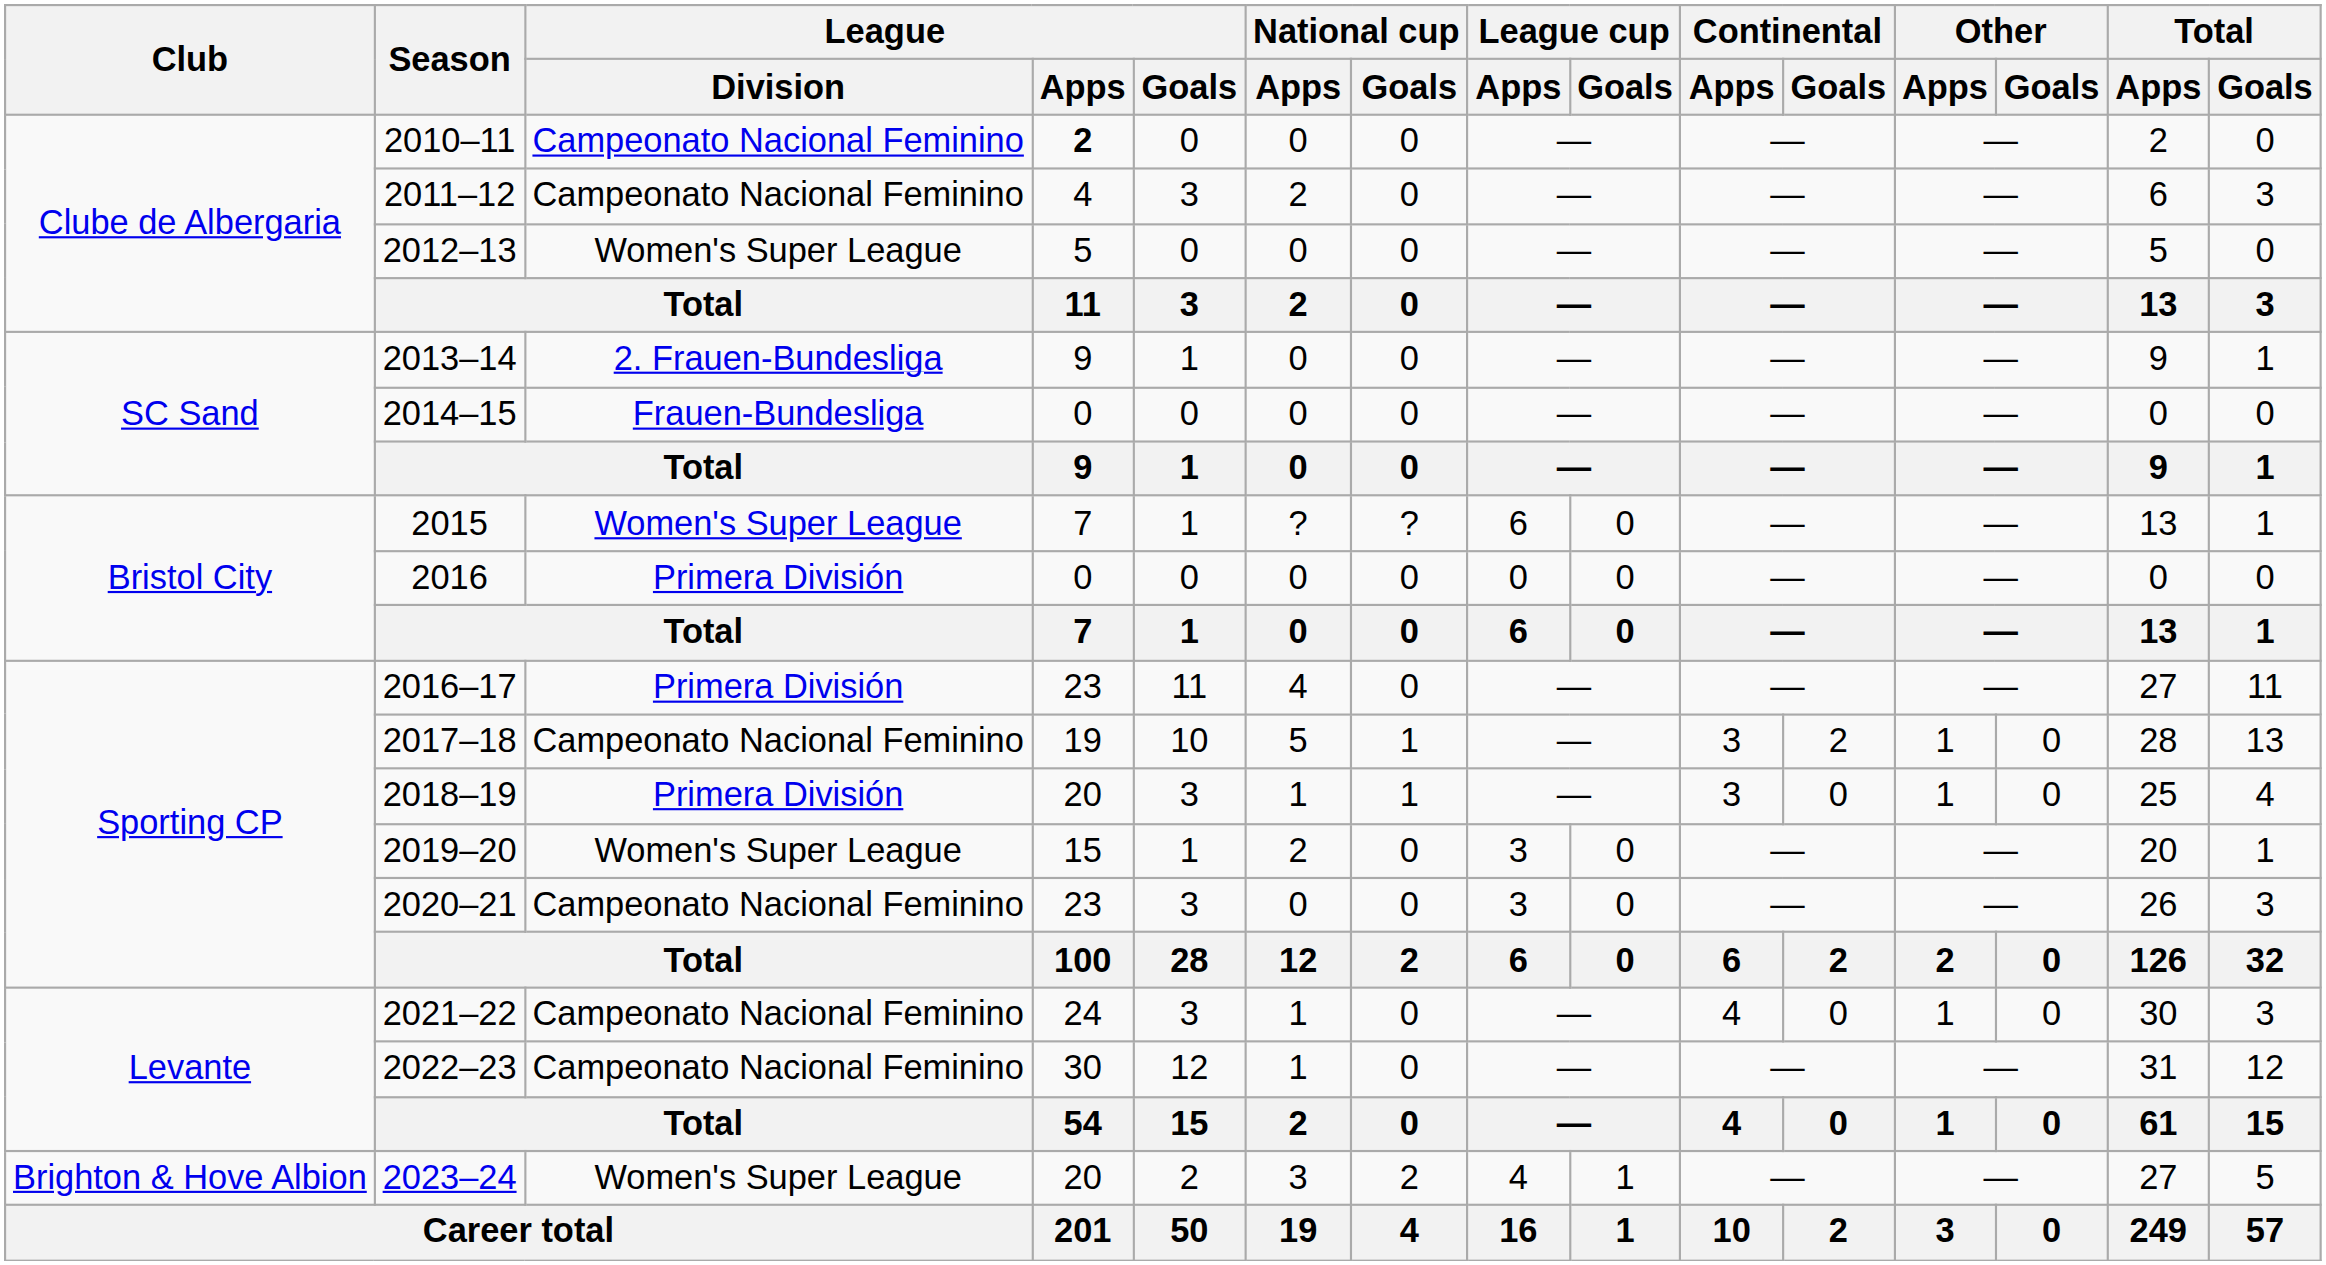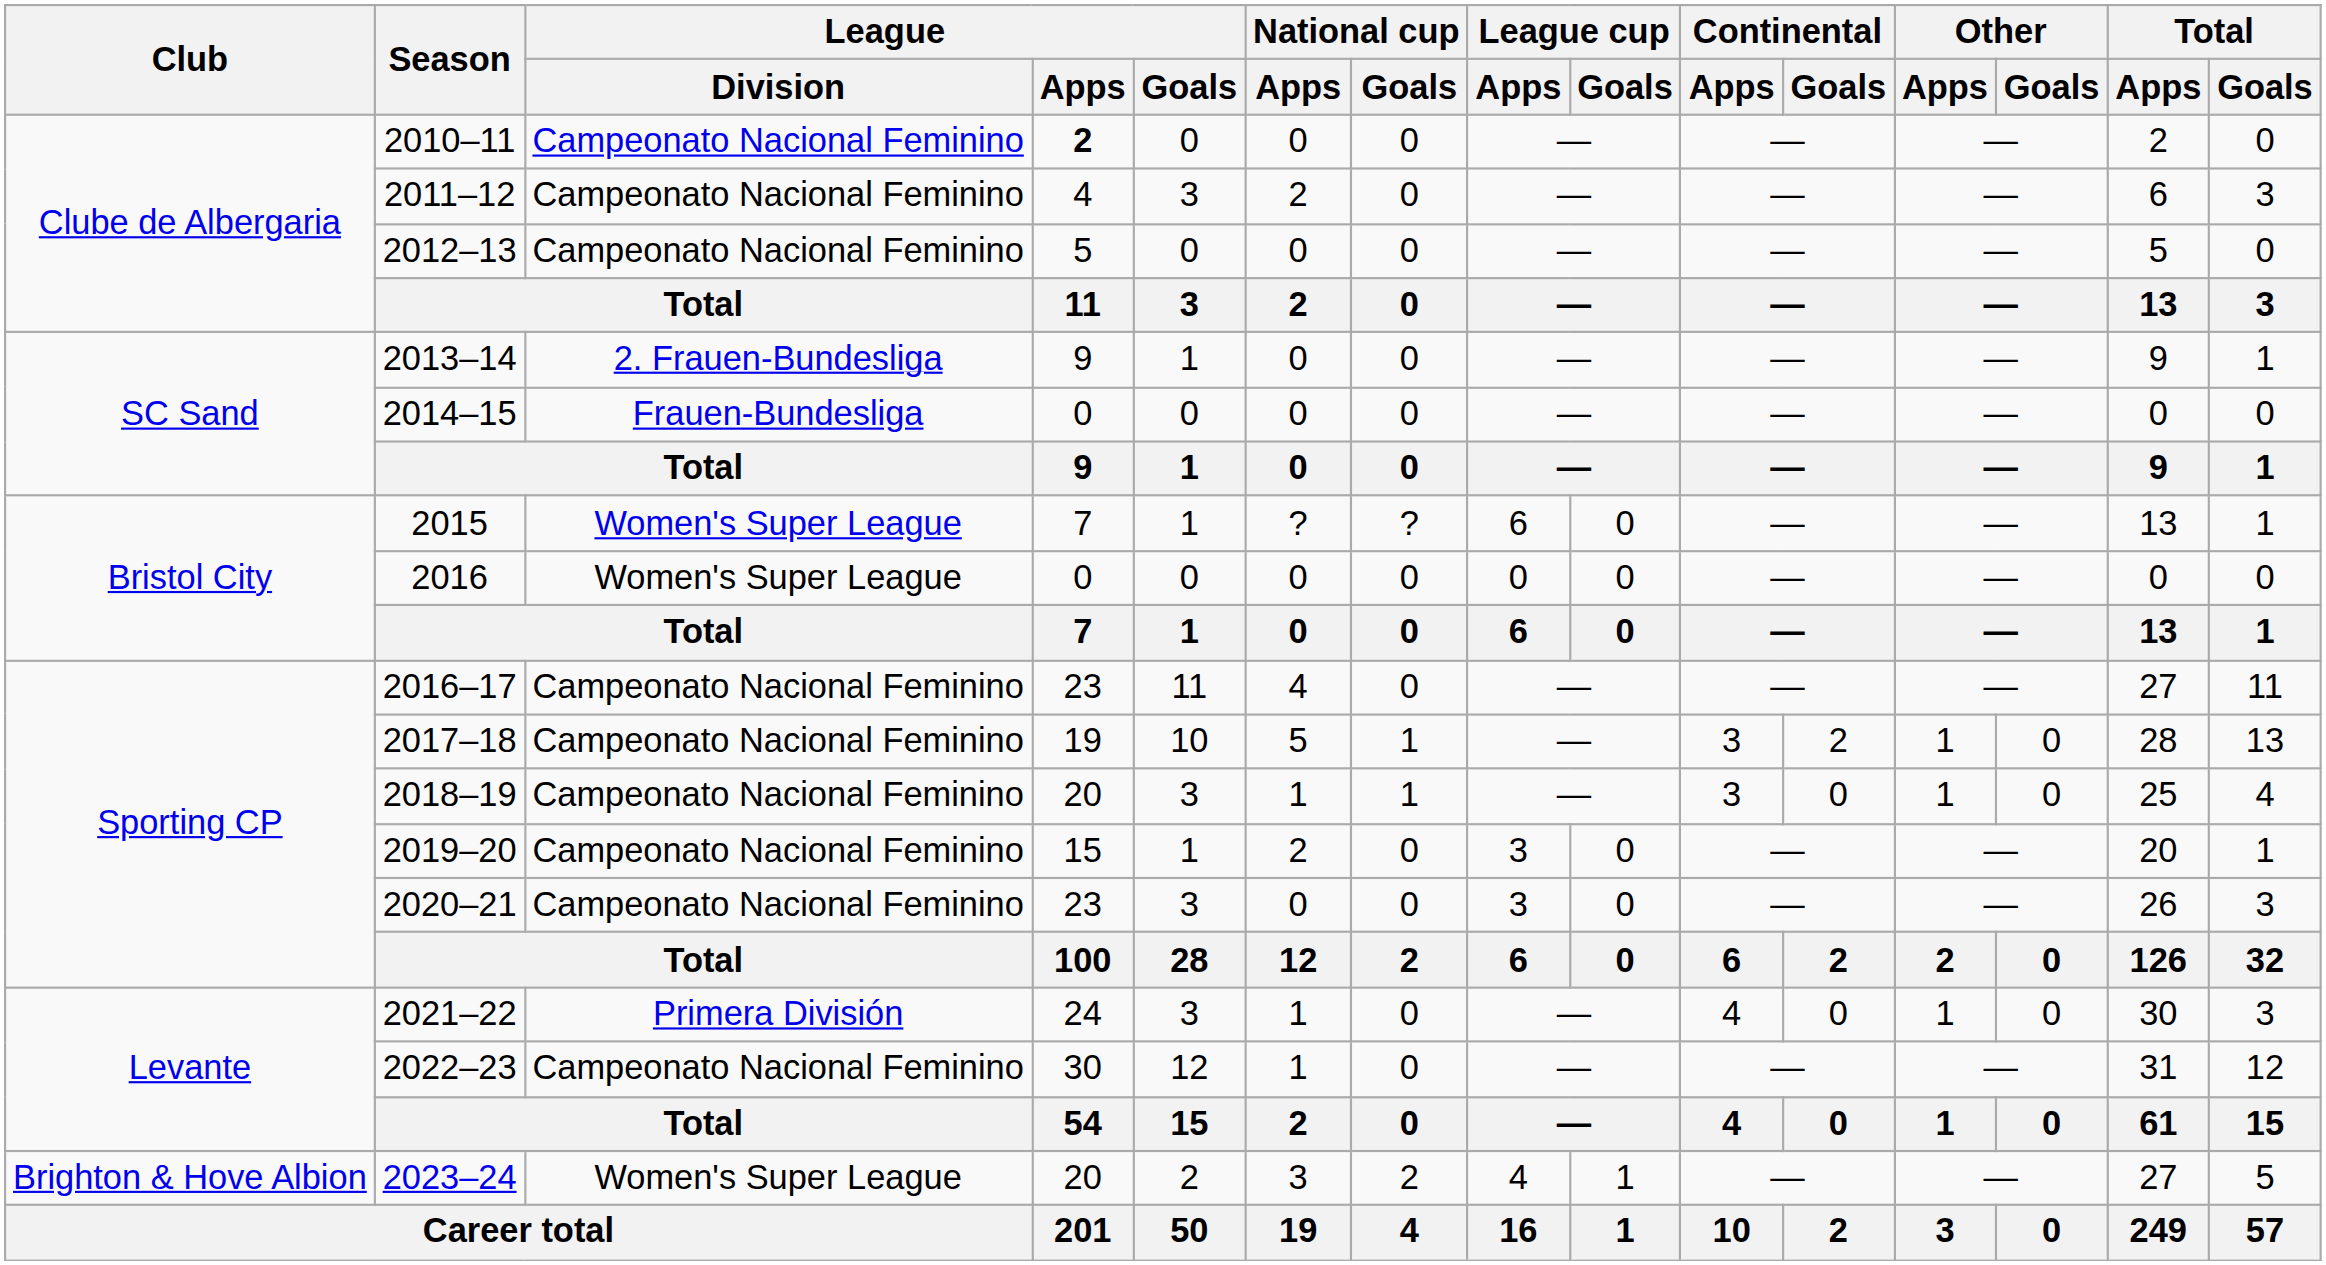 <table class="wikitable" style="text-align:center">
 <tr>
 <th rowspan="2">Club</th>
 <th rowspan="2">Season</th>
 <th colspan="3">League</th>
 <th colspan="2">National cup</th>
 <th colspan="2">League cup</th>
 <th colspan="2">Continental</th>
 <th colspan="2">Other</th>
 <th colspan="2">Total</th>
 </tr>
 <tr>
 <th>Division</th>
 <th>Apps</th>
 <th>Goals</th>
 <th>Apps</th>
 <th>Goals</th>
 <th>Apps</th>
 <th>Goals</th>
 <th>Apps</th>
 <th>Goals</th>
 <th>Apps</th>
 <th>Goals</th>
 <th>Apps</th>
 <th>Goals</th>
 </tr>
 <tr>
 <td rowspan="4"><a href='#'>Clube de Albergaria</a></td>
 <td>2010–11</td>
 <td><a href='#'>Campeonato Nacional Feminino</a></td>
 <td><strong>2</strong></td>
 <td>0</td>
 <td>0</td>
 <td>0</td>
 <td colspan="2">—</td>
 <td colspan="2">—</td>
 <td colspan="2">—</td>
 <td>2</td>
 <td>0</td>
 </tr>
 <tr>
 <td>2011–12</td>
 <td>Campeonato Nacional Feminino</td>
 <td>4</td>
 <td>3</td>
 <td>2</td>
 <td>0</td>
 <td colspan="2">—</td>
 <td colspan="2">—</td>
 <td colspan="2">—</td>
 <td>6</td>
 <td>3</td>
 </tr>
 <tr>
 <td>2012–13</td>
-<td>Women's Super League</td>
+<td>Campeonato Nacional Feminino</td>
 <td>5</td>
 <td>0</td>
 <td>0</td>
 <td>0</td>
 <td colspan="2">—</td>
 <td colspan="2">—</td>
 <td colspan="2">—</td>
 <td>5</td>
 <td>0</td>
 </tr>
 <tr>
 <th colspan="2">Total</th>
 <th>11</th>
 <th>3</th>
 <th>2</th>
 <th>0</th>
 <th colspan="2">—</th>
 <th colspan="2">—</th>
 <th colspan="2">—</th>
 <th>13</th>
 <th>3</th>
 </tr>
 <tr>
 <td rowspan="3"><a href='#'>SC Sand</a></td>
 <td>2013–14</td>
 <td><a href='#'>2. Frauen-Bundesliga</a></td>
 <td>9</td>
 <td>1</td>
 <td>0</td>
 <td>0</td>
 <td colspan="2">—</td>
 <td colspan="2">—</td>
 <td colspan="2">—</td>
 <td>9</td>
 <td>1</td>
 </tr>
 <tr>
 <td>2014–15</td>
 <td><a href='#'>Frauen-Bundesliga</a></td>
 <td>0</td>
 <td>0</td>
 <td>0</td>
 <td>0</td>
 <td colspan="2">—</td>
 <td colspan="2">—</td>
 <td colspan="2">—</td>
 <td>0</td>
 <td>0</td>
 </tr>
 <tr>
 <th colspan="2">Total</th>
 <th>9</th>
 <th>1</th>
 <th>0</th>
 <th>0</th>
 <th colspan="2">—</th>
 <th colspan="2">—</th>
 <th colspan="2">—</th>
 <th>9</th>
 <th>1</th>
 </tr>
 <tr>
 <td rowspan="3"><a href='#'>Bristol City</a></td>
 <td>2015</td>
 <td><a href='#'>Women's Super League</a></td>
 <td>7</td>
 <td>1</td>
 <td>?</td>
 <td>?</td>
 <td>6</td>
 <td>0</td>
 <td colspan="2">—</td>
 <td colspan="2">—</td>
 <td>13</td>
 <td>1</td>
 </tr>
 <tr>
 <td>2016</td>
-<td><a href='#'>Primera División</a></td>
+<td>Women's Super League</td>
 <td>0</td>
 <td>0</td>
 <td>0</td>
 <td>0</td>
 <td>0</td>
 <td>0</td>
 <td colspan="2">—</td>
 <td colspan="2">—</td>
 <td>0</td>
 <td>0</td>
 </tr>
 <tr>
 <th colspan="2">Total</th>
 <th>7</th>
 <th>1</th>
 <th>0</th>
 <th>0</th>
 <th>6</th>
 <th>0</th>
 <th colspan="2">—</th>
 <th colspan="2">—</th>
 <th>13</th>
 <th>1</th>
 </tr>
 <tr>
 <td rowspan="6"><a href='#'>Sporting CP</a></td>
 <td>2016–17</td>
-<td><a href='#'>Primera División</a></td>
+<td>Campeonato Nacional Feminino</td>
 <td>23</td>
 <td>11</td>
 <td>4</td>
 <td>0</td>
 <td colspan="2">—</td>
 <td colspan="2">—</td>
 <td colspan="2">—</td>
 <td>27</td>
 <td>11</td>
 </tr>
 <tr>
 <td>2017–18</td>
 <td>Campeonato Nacional Feminino</td>
 <td>19</td>
 <td>10</td>
 <td>5</td>
 <td>1</td>
 <td colspan="2">—</td>
 <td>3</td>
 <td>2</td>
 <td>1</td>
 <td>0</td>
 <td>28</td>
 <td>13</td>
 </tr>
 <tr>
 <td>2018–19</td>
-<td><a href='#'>Primera División</a></td>
+<td>Campeonato Nacional Feminino</td>
 <td>20</td>
 <td>3</td>
 <td>1</td>
 <td>1</td>
 <td colspan="2">—</td>
 <td>3</td>
 <td>0</td>
 <td>1</td>
 <td>0</td>
 <td>25</td>
 <td>4</td>
 </tr>
 <tr>
 <td>2019–20</td>
-<td>Women's Super League</td>
+<td>Campeonato Nacional Feminino</td>
 <td>15</td>
 <td>1</td>
 <td>2</td>
 <td>0</td>
 <td>3</td>
 <td>0</td>
 <td colspan="2">—</td>
 <td colspan="2">—</td>
 <td>20</td>
 <td>1</td>
 </tr>
 <tr>
 <td>2020–21</td>
 <td>Campeonato Nacional Feminino</td>
 <td>23</td>
 <td>3</td>
 <td>0</td>
 <td>0</td>
 <td>3</td>
 <td>0</td>
 <td colspan="2">—</td>
 <td colspan="2">—</td>
 <td>26</td>
 <td>3</td>
 </tr>
 <tr>
 <th colspan="2">Total</th>
 <th>100</th>
 <th>28</th>
 <th>12</th>
 <th>2</th>
 <th>6</th>
 <th>0</th>
 <th>6</th>
 <th>2</th>
 <th>2</th>
 <th>0</th>
 <th>126</th>
 <th>32</th>
 </tr>
 <tr>
 <td rowspan="3"><a href='#'>Levante</a></td>
 <td>2021–22</td>
-<td>Campeonato Nacional Feminino</td>
+<td><a href='#'>Primera División</a></td>
 <td>24</td>
 <td>3</td>
 <td>1</td>
 <td>0</td>
 <td colspan="2">—</td>
 <td>4</td>
 <td>0</td>
 <td>1</td>
 <td>0</td>
 <td>30</td>
 <td>3</td>
 </tr>
 <tr>
 <td>2022–23</td>
 <td>Campeonato Nacional Feminino</td>
 <td>30</td>
 <td>12</td>
 <td>1</td>
 <td>0</td>
 <td colspan="2">—</td>
 <td colspan="2">—</td>
 <td colspan="2">—</td>
 <td>31</td>
 <td>12</td>
 </tr>
 <tr>
 <th colspan="2">Total</th>
 <th>54</th>
 <th>15</th>
 <th>2</th>
 <th>0</th>
 <th colspan="2">—</th>
 <th>4</th>
 <th>0</th>
 <th>1</th>
 <th>0</th>
 <th>61</th>
 <th>15</th>
 </tr>
 <tr>
 <td><a href='#'>Brighton & Hove Albion</a></td>
 <td><a href='#'>2023–24</a></td>
 <td>Women's Super League</td>
 <td>20</td>
 <td>2</td>
 <td>3</td>
 <td>2</td>
 <td>4</td>
 <td>1</td>
 <td colspan="2">—</td>
 <td colspan="2">—</td>
 <td>27</td>
 <td>5</td>
 </tr>
 <tr>
 <th colspan="3">Career total</th>
 <th>201</th>
 <th>50</th>
 <th>19</th>
 <th>4</th>
 <th>16</th>
 <th>1</th>
 <th>10</th>
 <th>2</th>
 <th>3</th>
 <th>0</th>
 <th>249</th>
 <th>57</th>
 </tr>
 </table>
